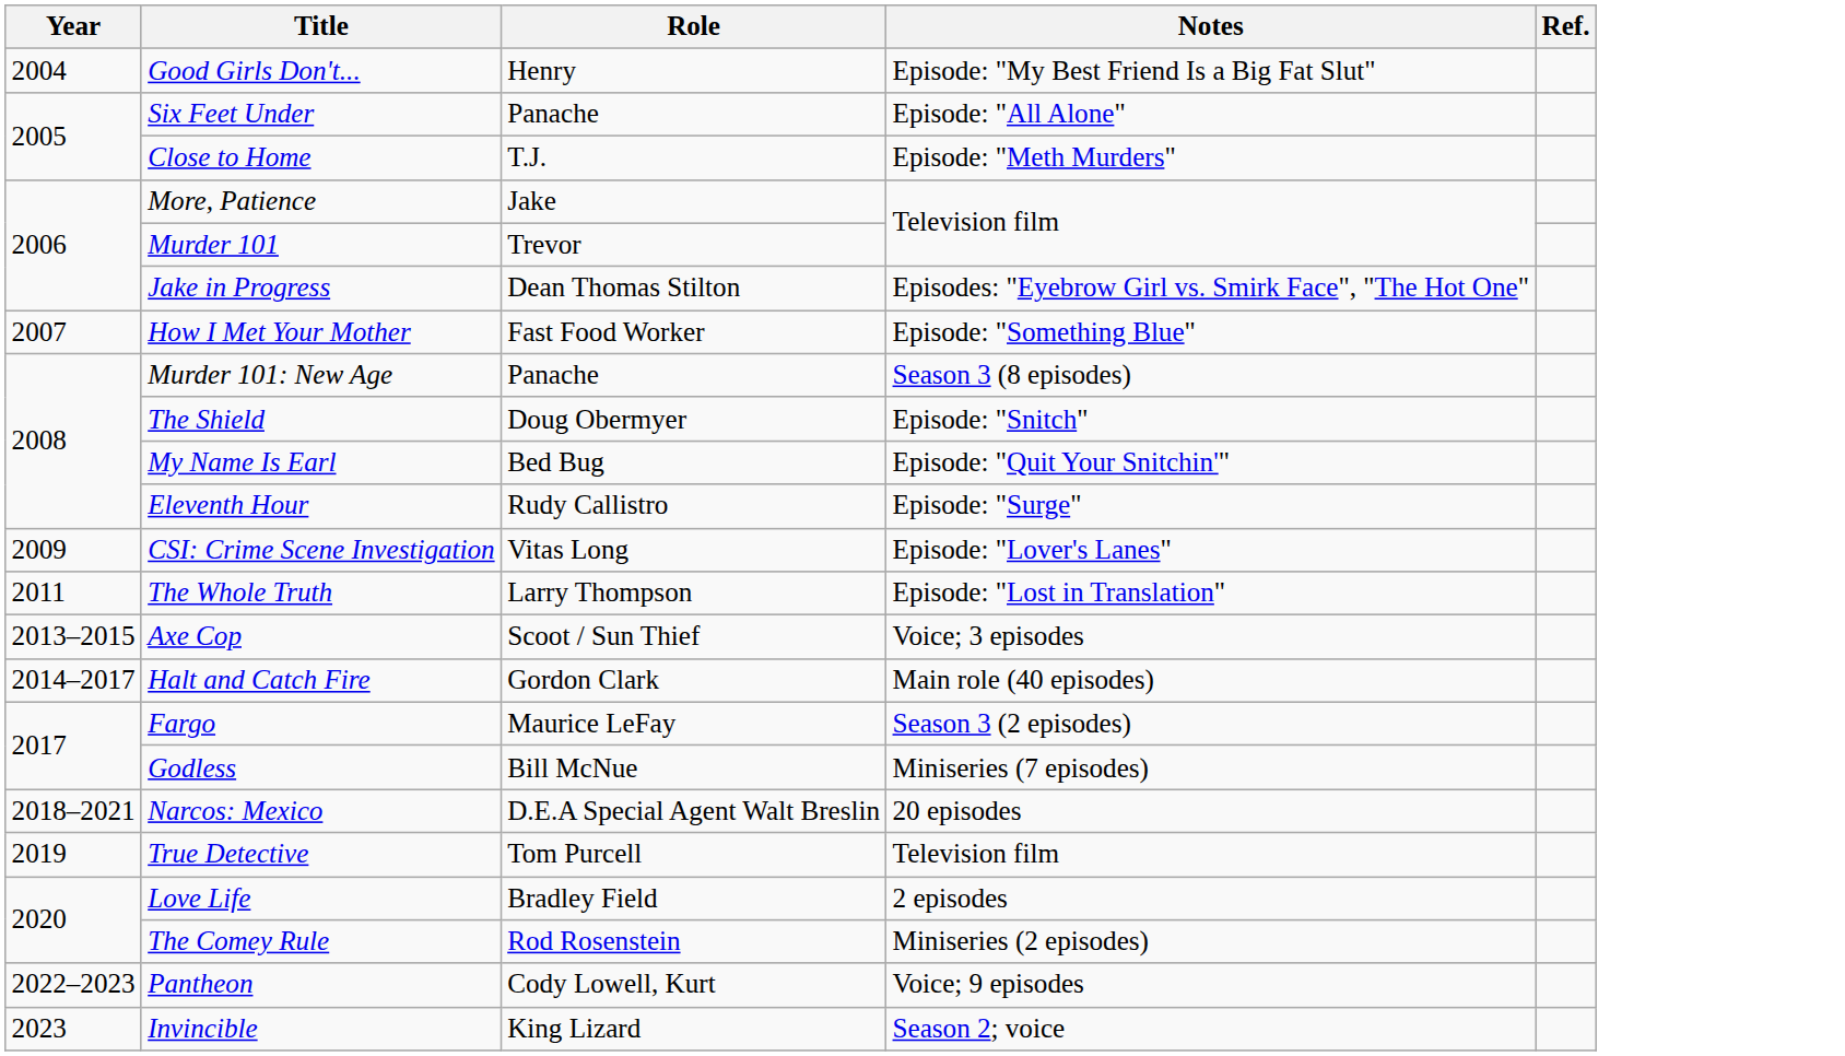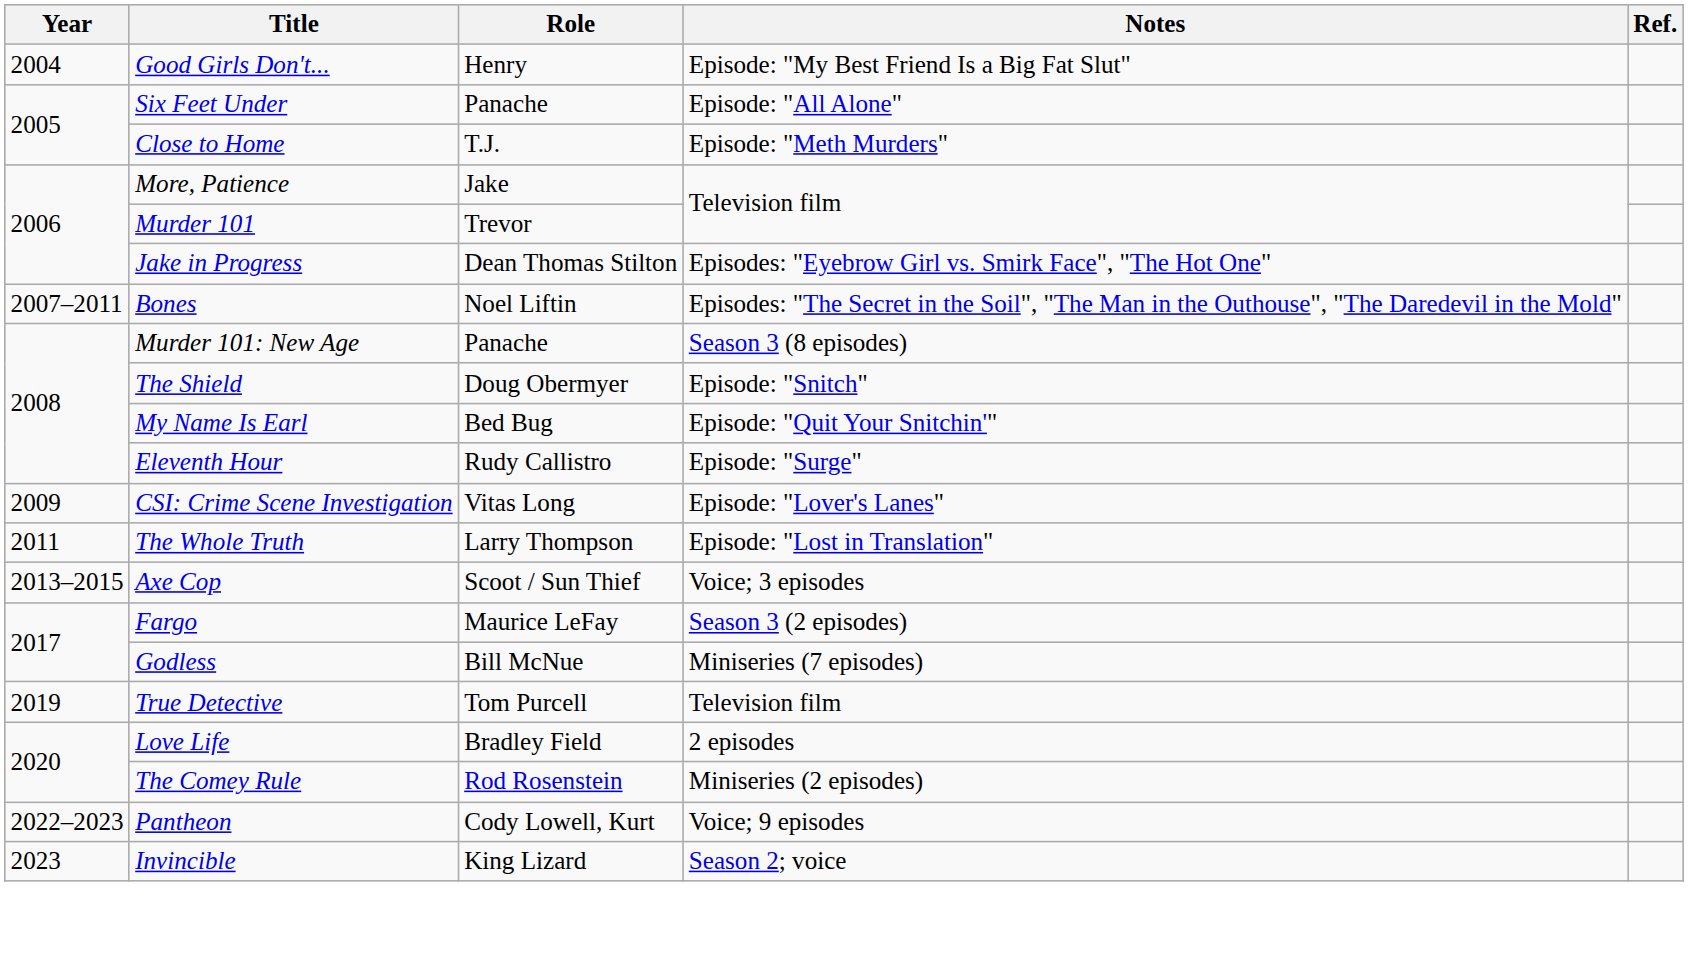 <table class="wikitable sortable">
 <tr>
 <th>Year</th>
 <th>Title</th>
 <th>Role</th>
 <th class="unsortable">Notes</th>
 <th>Ref.</th>
 </tr>
 <tr>
 <td>2004</td>
 <td><em><a href='#'>Good Girls Don't...</a></em></td>
 <td>Henry</td>
 <td>Episode: "My Best Friend Is a Big Fat Slut"</td>
 <td></td>
 </tr>
 <tr>
 <td rowspan=2>2005</td>
 <td><em><a href='#'>Six Feet Under</a></em></td>
 <td>Panache</td>
 <td>Episode: "<a href='#'>All Alone</a>"</td>
 <td></td>
 </tr>
 <tr>
 <td><em><a href='#'>Close to Home</a></em></td>
 <td>T.J.</td>
 <td>Episode: "<a href='#'>Meth Murders</a>"</td>
 <td></td>
 </tr>
 <tr>
 <td rowspan=3>2006</td>
 <td><em>More, Patience</em></td>
 <td>Jake</td>
 <td rowspan="2">Television film</td>
 <td></td>
 </tr>
 <tr>
 <td><em><a href='#'>Murder 101</a></em></td>
 <td>Trevor</td>
 <td></td>
 </tr>
 <tr>
 <td><em><a href='#'>Jake in Progress</a></em></td>
 <td>Dean Thomas Stilton</td>
 <td>Episodes: "<a href='#'>Eyebrow Girl vs. Smirk Face</a>", "<a href='#'>The Hot One</a>"</td>
 <td></td>
 </tr>
 <tr>
-<td>2007</td>
-<td><em><a href='#'>How I Met Your Mother</a></em></td>
-<td>Fast Food Worker</td>
-<td>Episode: "<a href='#'>Something Blue</a>"</td>
+<td>2007–2011</td>
+<td><em><a href='#'>Bones</a></em></td>
+<td>Noel Liftin</td>
+<td>Episodes: "<a href='#'>The Secret in the Soil</a>", "<a href='#'>The Man in the Outhouse</a>", "<a href='#'>The Daredevil in the Mold</a>"</td>
 <td></td>
 </tr>
 <tr>
 <td rowspan=4>2008</td>
 <td><em>Murder 101: New Age</em></td>
 <td>Panache</td>
 <td><a href='#'>Season 3</a> (8 episodes)</td>
 <td></td>
 </tr>
 <tr>
 <td><em><a href='#'>The Shield</a></em></td>
 <td>Doug Obermyer</td>
 <td>Episode: "<a href='#'>Snitch</a>"</td>
 <td></td>
 </tr>
 <tr>
 <td><em><a href='#'>My Name Is Earl</a></em></td>
 <td>Bed Bug</td>
 <td>Episode: "<a href='#'>Quit Your Snitchin'</a>"</td>
 <td></td>
 </tr>
 <tr>
 <td><em><a href='#'>Eleventh Hour</a></em></td>
 <td>Rudy Callistro</td>
 <td>Episode: "<a href='#'>Surge</a>"</td>
 <td></td>
 </tr>
 <tr>
 <td>2009</td>
 <td><em><a href='#'>CSI: Crime Scene Investigation</a></em></td>
 <td>Vitas Long</td>
 <td>Episode: "<a href='#'>Lover's Lanes</a>"</td>
 <td></td>
 </tr>
 <tr>
 <td>2011</td>
 <td><em><a href='#'>The Whole Truth</a></em></td>
 <td>Larry Thompson</td>
 <td>Episode: "<a href='#'>Lost in Translation</a>"</td>
 <td></td>
 </tr>
 <tr>
 <td>2013–2015</td>
 <td><em><a href='#'>Axe Cop</a></em></td>
 <td>Scoot / Sun Thief</td>
 <td>Voice; 3 episodes</td>
 <td></td>
 </tr>
 <tr>
-<td>2014–2017</td>
-<td><em><a href='#'>Halt and Catch Fire</a></em></td>
-<td>Gordon Clark</td>
-<td>Main role (40 episodes)</td>
-<td></td>
-</tr>
-<tr>
 <td rowspan=2>2017</td>
 <td><em><a href='#'>Fargo</a></em></td>
 <td>Maurice LeFay</td>
 <td><a href='#'>Season 3</a> (2 episodes)</td>
 <td></td>
 </tr>
 <tr>
 <td><em><a href='#'>Godless</a></em></td>
 <td>Bill McNue</td>
 <td>Miniseries (7 episodes)</td>
-<td></td>
-</tr>
-<tr>
-<td>2018–2021</td>
-<td><em><a href='#'>Narcos: Mexico</a></em></td>
-<td>D.E.A Special Agent Walt Breslin</td>
-<td>20 episodes</td>
 <td></td>
 </tr>
 <tr>
 <td>2019</td>
 <td><em><a href='#'>True Detective</a></em></td>
 <td>Tom Purcell</td>
 <td>Television film</td>
 <td></td>
 </tr>
 <tr>
 <td rowspan=2>2020</td>
 <td><em><a href='#'>Love Life</a></em></td>
 <td>Bradley Field</td>
 <td>2 episodes</td>
 <td></td>
 </tr>
 <tr>
 <td><em><a href='#'>The Comey Rule</a></em></td>
 <td><a href='#'>Rod Rosenstein</a></td>
 <td>Miniseries (2 episodes)</td>
 <td></td>
 </tr>
 <tr>
 <td>2022–2023</td>
 <td><em><a href='#'>Pantheon</a></em></td>
 <td>Cody Lowell, Kurt</td>
 <td>Voice; 9 episodes</td>
 <td></td>
 </tr>
 <tr>
 <td>2023</td>
 <td><em><a href='#'>Invincible</a></em></td>
 <td>King Lizard</td>
 <td><a href='#'>Season 2</a>; voice</td>
 <td></td>
 </tr>
 </table>
